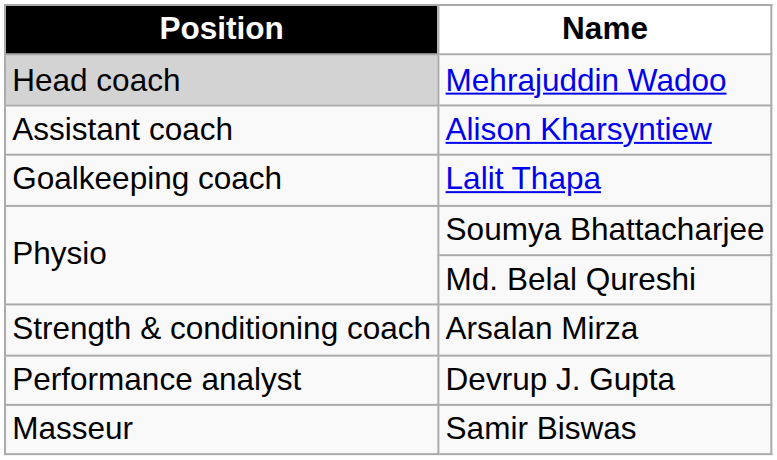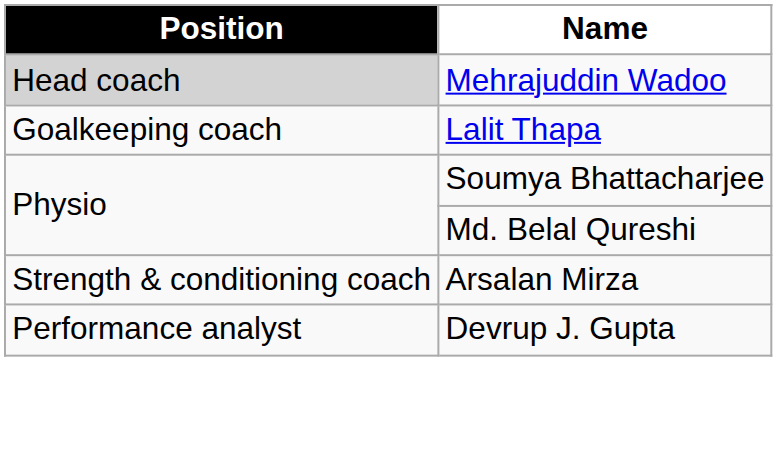 <table class="wikitable" style="text-align: left">
 <tr>
 </tr>
 <tr>
 <th style="background:black; color:white; text-align:center;">Position</th>
 <th style="background:white; color:black; text-align:center;">Name</th>
 </tr>
 <tr>
 <td style="background: lightgrey;">Head coach</td>
 <td> <a href='#'>Mehrajuddin Wadoo</a></td>
-</tr>
-<tr>
-<td>Assistant coach</td>
-<td> <a href='#'>Alison Kharsyntiew</a></td>
 </tr>
 <tr>
 <td>Goalkeeping coach</td>
 <td> <a href='#'>Lalit Thapa</a></td>
 </tr>
 <tr>
 <td rowspan="2">Physio</td>
 <td> Soumya Bhattacharjee</td>
 </tr>
 <tr>
 <td> Md. Belal Qureshi</td>
 </tr>
 <tr>
 <td>Strength & conditioning coach</td>
 <td> Arsalan Mirza</td>
 </tr>
 <tr>
 <td>Performance analyst</td>
 <td> Devrup J. Gupta</td>
 </tr>
-<tr>
-<td>Masseur</td>
-<td> Samir Biswas</td>
-</tr>
 </table>
